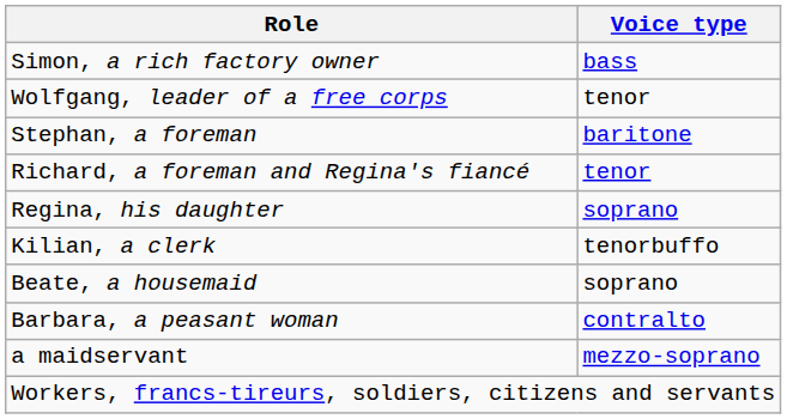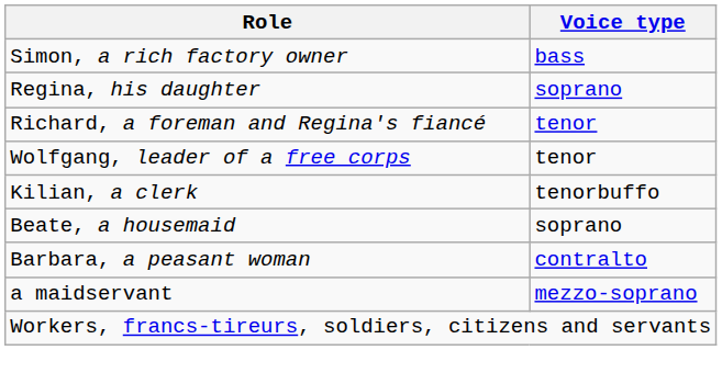 <table class="wikitable">
 <tr>
 <th>Role</th>
 <th><a href='#'>Voice type</a></th>
 </tr>
 <tr>
 <td>Simon, <em>a rich factory owner</em></td>
 <td><a href='#'>bass</a></td>
 </tr>
 <tr>
-<td>Wolfgang, <em>leader of a <a href='#'>free corps</a></em></td>
-<td>tenor</td>
-</tr>
-<tr>
-<td>Stephan, <em>a foreman</em></td>
-<td><a href='#'>baritone</a></td>
+<td>Regina, <em>his daughter</em></td>
+<td><a href='#'>soprano</a></td>
 </tr>
 <tr>
 <td>Richard, <em>a foreman and Regina's fiancé</em></td>
 <td><a href='#'>tenor</a></td>
 </tr>
 <tr>
-<td>Regina, <em>his daughter</em></td>
-<td><a href='#'>soprano</a></td>
+<td>Wolfgang, <em>leader of a <a href='#'>free corps</a></em></td>
+<td>tenor</td>
 </tr>
 <tr>
 <td>Kilian, <em>a clerk</em></td>
 <td>tenorbuffo</td>
 </tr>
 <tr>
 <td>Beate, <em>a housemaid</em></td>
 <td>soprano</td>
 </tr>
 <tr>
 <td>Barbara, <em>a peasant woman</em></td>
 <td><a href='#'>contralto</a></td>
 </tr>
 <tr>
 <td>a maidservant</td>
 <td><a href='#'>mezzo-soprano</a></td>
 </tr>
 <tr>
 <td colspan=2>Workers, <a href='#'>francs-tireurs</a>, soldiers, citizens and servants</td>
 </tr>
 </table>
